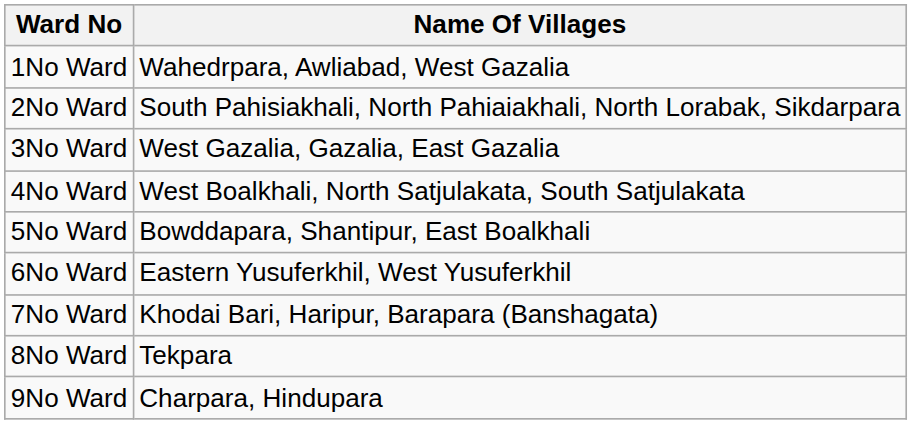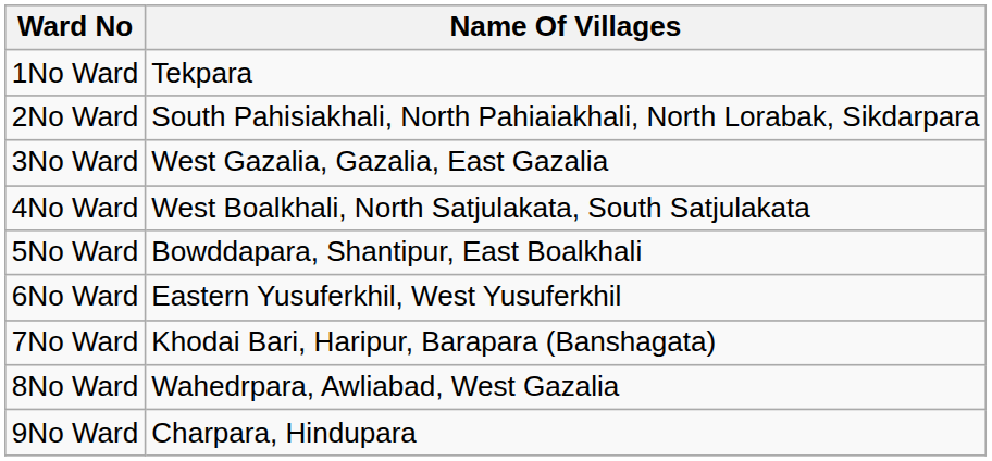 <table class="wikitable">
 <tr>
 <th>Ward No</th>
 <th>Name Of Villages</th>
 </tr>
 <tr>
 <td>1No Ward</td>
-<td>Wahedrpara, Awliabad, West Gazalia</td>
+<td>Tekpara</td>
 </tr>
 <tr>
 <td>2No Ward</td>
 <td>South Pahisiakhali, North Pahiaiakhali, North Lorabak, Sikdarpara</td>
 </tr>
 <tr>
 <td>3No Ward</td>
 <td>West Gazalia, Gazalia, East Gazalia</td>
 </tr>
 <tr>
 <td>4No Ward</td>
 <td>West Boalkhali, North Satjulakata, South Satjulakata</td>
 </tr>
 <tr>
 <td>5No Ward</td>
 <td>Bowddapara, Shantipur, East Boalkhali</td>
 </tr>
 <tr>
 <td>6No Ward</td>
 <td>Eastern Yusuferkhil, West Yusuferkhil</td>
 </tr>
 <tr>
 <td>7No Ward</td>
 <td>Khodai Bari, Haripur, Barapara (Banshagata)</td>
 </tr>
 <tr>
 <td>8No Ward</td>
-<td>Tekpara</td>
+<td>Wahedrpara, Awliabad, West Gazalia</td>
 </tr>
 <tr>
 <td>9No Ward</td>
 <td>Charpara, Hindupara</td>
 </tr>
 </table>
